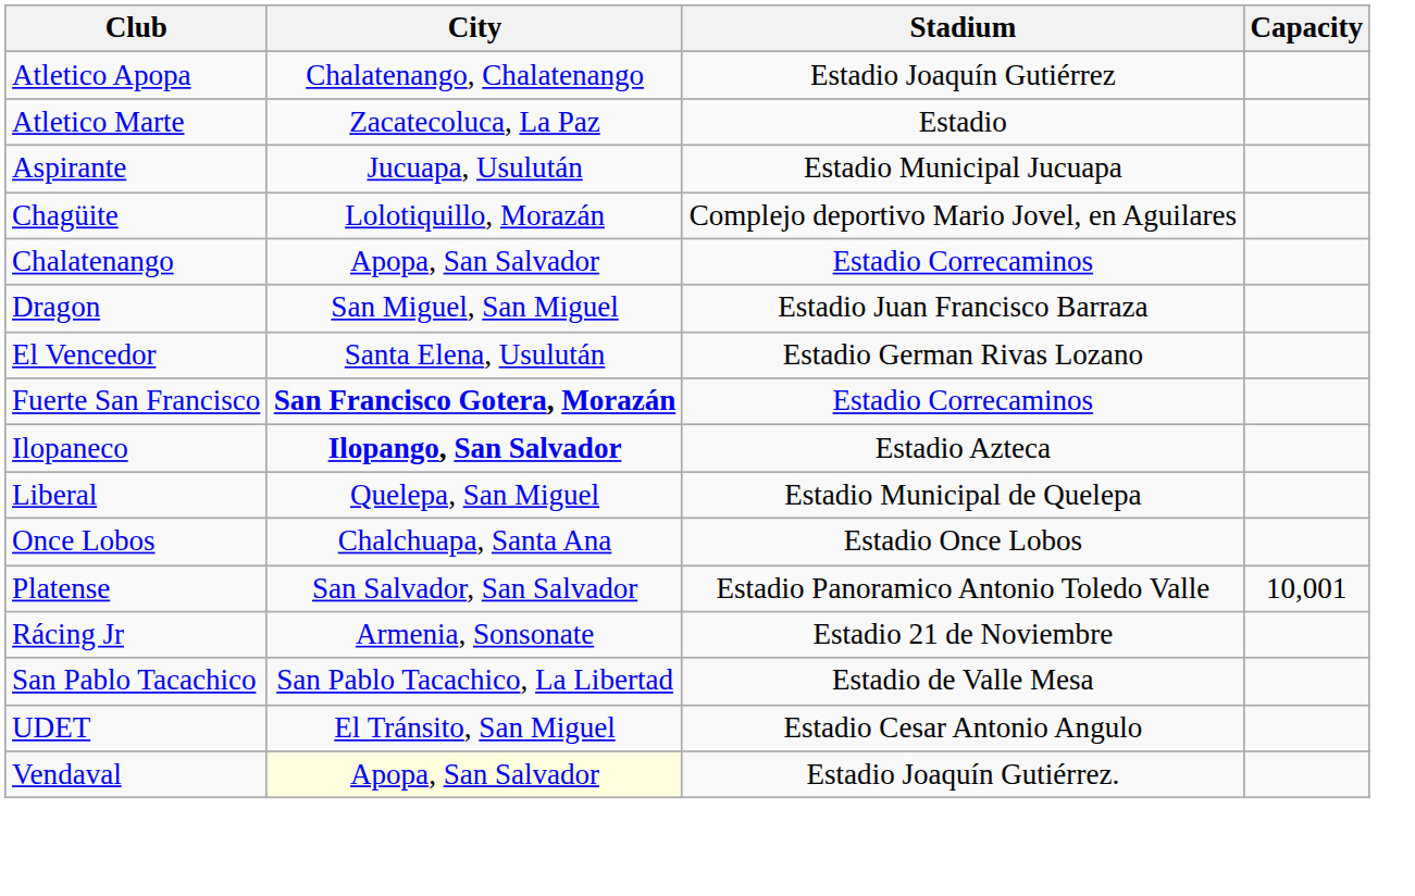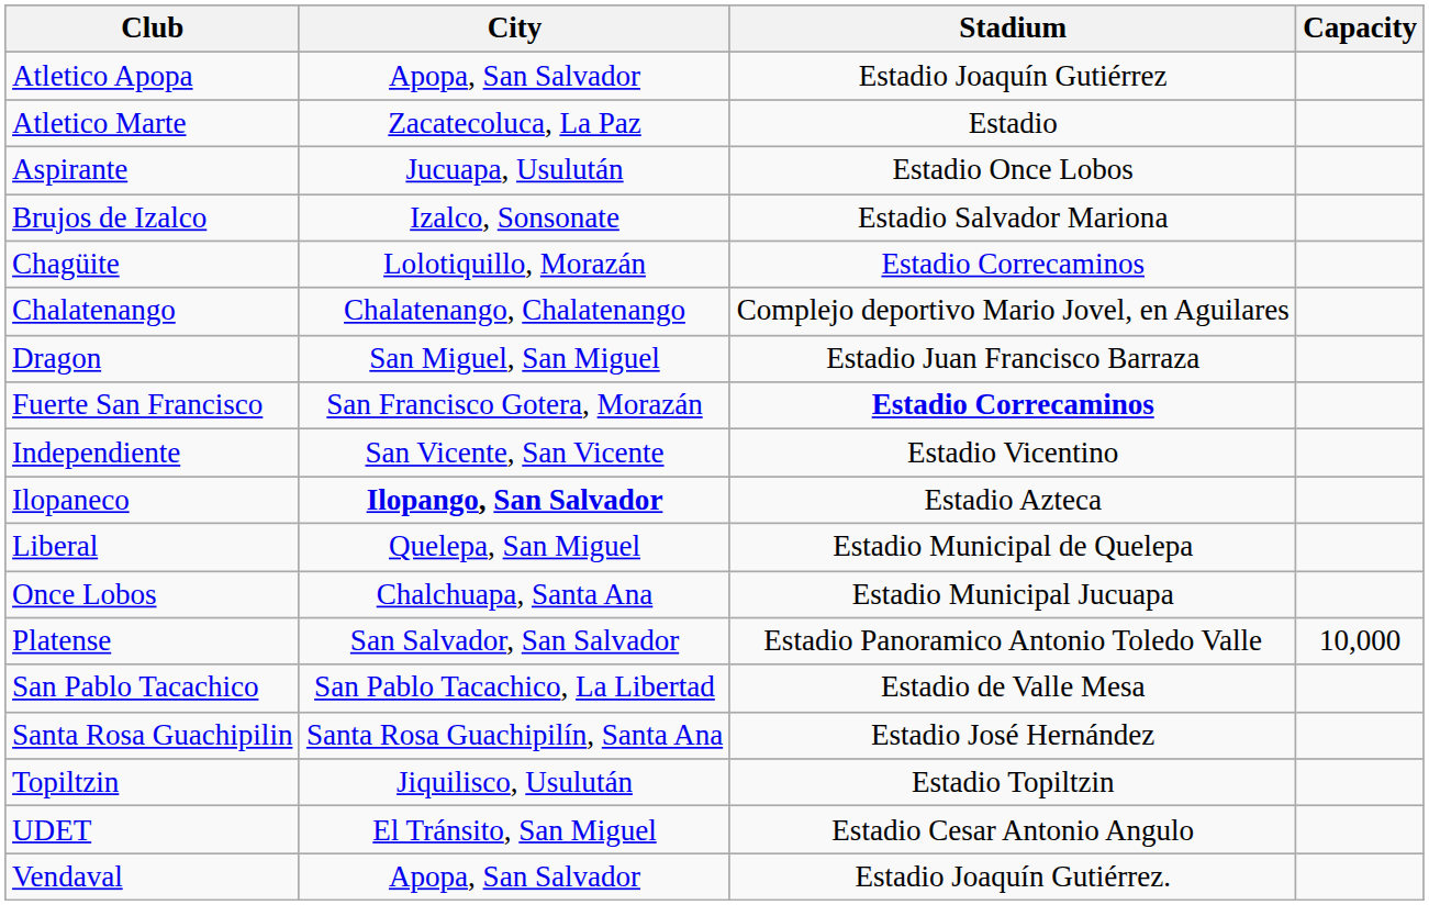 <table class="wikitable sortable" style="text-align: center;">
 <tr>
 <th>Club</th>
 <th>City</th>
 <th>Stadium</th>
 <th>Capacity</th>
 </tr>
 <tr>
 <td align="left"><a href='#'>Atletico Apopa</a></td>
-<td><a href='#'>Chalatenango</a>, <a href='#'>Chalatenango</a></td>
+<td><a href='#'>Apopa</a>, <a href='#'>San Salvador</a></td>
 <td>Estadio Joaquín Gutiérrez</td>
 <td></td>
 </tr>
 <tr>
 <td align="left"><a href='#'>Atletico Marte</a></td>
 <td><a href='#'>Zacatecoluca</a>, <a href='#'>La Paz</a></td>
 <td>Estadio</td>
 <td></td>
 </tr>
 <tr>
 <td align="left"><a href='#'>Aspirante</a></td>
 <td><a href='#'>Jucuapa</a>, <a href='#'>Usulután</a></td>
-<td>Estadio Municipal Jucuapa</td>
+<td>Estadio Once Lobos</td>
+<td></td>
+</tr>
+<tr>
+<td align="left"><a href='#'>Brujos de Izalco</a></td>
+<td><a href='#'>Izalco</a>, <a href='#'>Sonsonate</a></td>
+<td>Estadio Salvador Mariona</td>
 <td></td>
 </tr>
 <tr>
 <td align="left"><a href='#'>Chagüite</a></td>
 <td><a href='#'>Lolotiquillo</a>, <a href='#'>Morazán</a></td>
-<td>Complejo deportivo Mario Jovel, en Aguilares</td>
+<td><a href='#'>Estadio Correcaminos</a></td>
 <td></td>
 </tr>
 <tr>
 <td align="left"><a href='#'>Chalatenango</a></td>
-<td><a href='#'>Apopa</a>, <a href='#'>San Salvador</a></td>
-<td><a href='#'>Estadio Correcaminos</a></td>
+<td><a href='#'>Chalatenango</a>, <a href='#'>Chalatenango</a></td>
+<td>Complejo deportivo Mario Jovel, en Aguilares</td>
 <td></td>
 </tr>
 <tr>
 <td align="left"><a href='#'>Dragon</a></td>
 <td><a href='#'>San Miguel</a>, <a href='#'>San Miguel</a></td>
 <td>Estadio Juan Francisco Barraza</td>
 <td></td>
 </tr>
 <tr>
-<td align="left"><a href='#'>El Vencedor</a></td>
-<td><a href='#'>Santa Elena</a>, <a href='#'>Usulután</a></td>
-<td>Estadio German Rivas Lozano</td>
+<td align="left"><a href='#'>Fuerte San Francisco</a></td>
+<td><a href='#'>San Francisco Gotera</a>, <a href='#'>Morazán</a></td>
+<td><strong><a href='#'>Estadio Correcaminos</a></strong></td>
 <td></td>
 </tr>
 <tr>
-<td align="left"><a href='#'>Fuerte San Francisco</a></td>
-<td><strong><a href='#'>San Francisco Gotera</a>, <a href='#'>Morazán</a></strong></td>
-<td><a href='#'>Estadio Correcaminos</a></td>
+<td align="left"><a href='#'>Independiente</a></td>
+<td><a href='#'>San Vicente</a>, <a href='#'>San Vicente</a></td>
+<td>Estadio Vicentino</td>
 <td></td>
 </tr>
 <tr>
 <td align="left"><a href='#'>Ilopaneco</a></td>
 <td><strong><a href='#'>Ilopango</a>, <a href='#'>San Salvador</a></strong></td>
 <td>Estadio Azteca</td>
 <td></td>
 </tr>
 <tr>
 <td align="left"><a href='#'>Liberal</a></td>
 <td><a href='#'>Quelepa</a>, <a href='#'>San Miguel</a></td>
 <td>Estadio Municipal de Quelepa</td>
 <td></td>
 </tr>
 <tr>
 <td align="left"><a href='#'>Once Lobos</a></td>
 <td><a href='#'>Chalchuapa</a>, <a href='#'>Santa Ana</a></td>
-<td>Estadio Once Lobos</td>
+<td>Estadio Municipal Jucuapa</td>
 <td></td>
 </tr>
 <tr>
 <td align="left"><a href='#'>Platense</a></td>
 <td><a href='#'>San Salvador</a>, <a href='#'>San Salvador</a></td>
 <td>Estadio Panoramico Antonio Toledo Valle</td>
-<td>10,001</td>
-</tr>
-<tr>
-<td align="left"><a href='#'>Rácing Jr</a></td>
-<td><a href='#'>Armenia</a>, <a href='#'>Sonsonate</a></td>
-<td>Estadio 21 de Noviembre</td>
-<td></td>
+<td>10,000</td>
 </tr>
 <tr>
 <td align="left"><a href='#'>San Pablo Tacachico</a></td>
 <td><a href='#'>San Pablo Tacachico</a>, <a href='#'>La Libertad</a></td>
 <td>Estadio de Valle Mesa</td>
+<td></td>
+</tr>
+<tr>
+<td align="left"><a href='#'>Santa Rosa Guachipilin</a></td>
+<td><a href='#'>Santa Rosa Guachipilín</a>, <a href='#'>Santa Ana</a></td>
+<td>Estadio José Hernández</td>
+<td></td>
+</tr>
+<tr>
+<td align="left"><a href='#'>Topiltzin</a></td>
+<td><a href='#'>Jiquilisco</a>, <a href='#'>Usulután</a></td>
+<td>Estadio Topiltzin</td>
 <td></td>
 </tr>
 <tr>
 <td align="left"><a href='#'>UDET</a></td>
 <td><a href='#'>El Tránsito</a>, <a href='#'>San Miguel</a></td>
 <td>Estadio Cesar Antonio Angulo</td>
 <td></td>
 </tr>
 <tr>
 <td align="left"><a href='#'>Vendaval</a></td>
-<td style="background: lightyellow;"><a href='#'>Apopa</a>, <a href='#'>San Salvador</a></td>
+<td><a href='#'>Apopa</a>, <a href='#'>San Salvador</a></td>
 <td>Estadio Joaquín Gutiérrez.</td>
 <td></td>
 </tr>
 </table>
